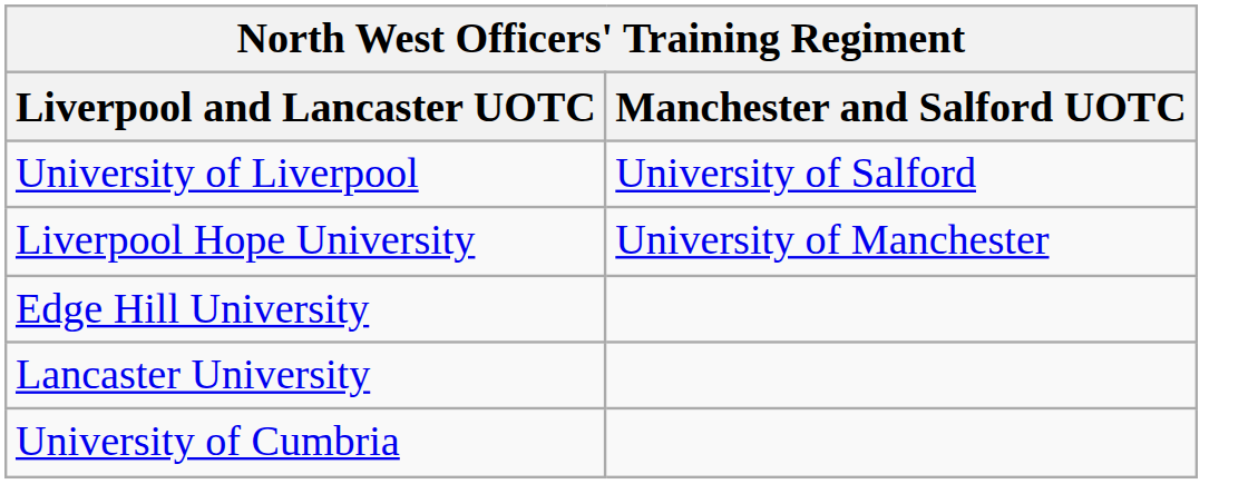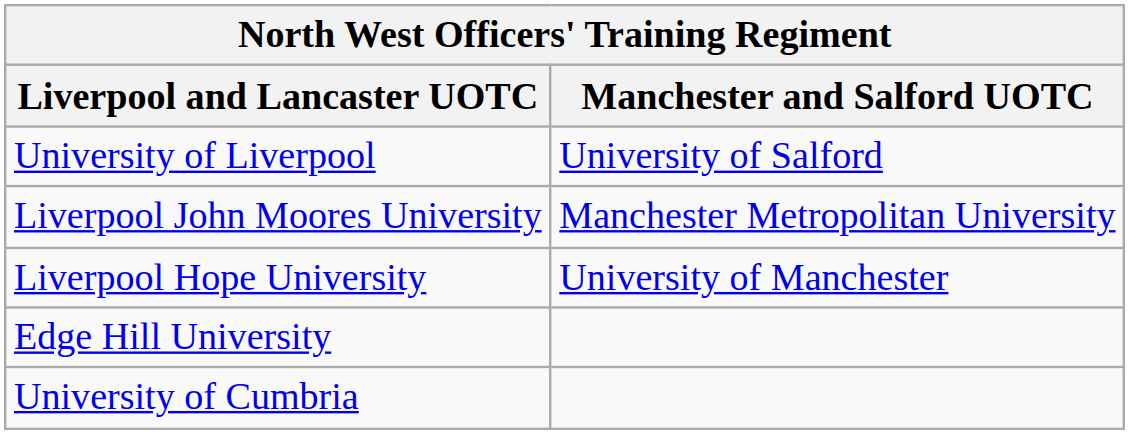 <table class="wikitable">
 <tr>
 <th colspan="2">North West Officers' Training Regiment</th>
 </tr>
 <tr>
 <th>Liverpool and Lancaster UOTC</th>
 <th>Manchester and Salford UOTC</th>
 </tr>
 <tr>
 <td><a href='#'>University of Liverpool</a></td>
 <td><a href='#'>University of Salford</a></td>
 </tr>
 <tr>
+<td><a href='#'>Liverpool John Moores University</a></td>
+<td><a href='#'>Manchester Metropolitan University</a></td>
+</tr>
+<tr>
 <td><a href='#'>Liverpool Hope University</a></td>
 <td><a href='#'>University of Manchester</a></td>
 </tr>
 <tr>
 <td><a href='#'>Edge Hill University</a></td>
 <td></td>
 </tr>
 <tr>
-<td><a href='#'>Lancaster University</a></td>
-<td></td>
-</tr>
-<tr>
 <td><a href='#'>University of Cumbria</a></td>
 <td></td>
 </tr>
 </table>
